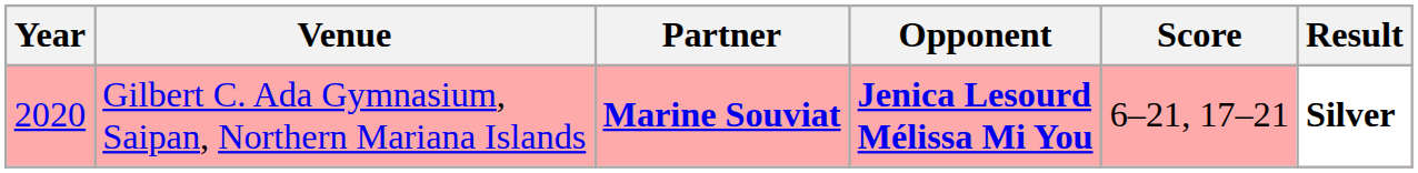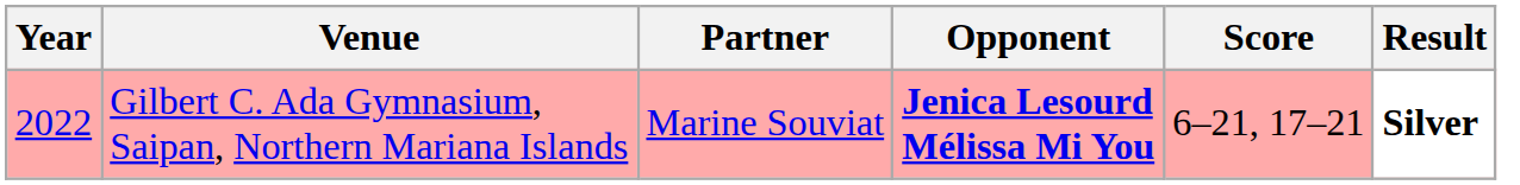 <table class="sortable wikitable" style="font-size: 90%;">
 <tr>
 <th>Year</th>
 <th>Venue</th>
 <th>Partner</th>
 <th>Opponent</th>
 <th>Score</th>
 <th>Result</th>
 </tr>
 <tr style="background:#FFAAAA">
-<td align="center"><a href='#'>2020</a></td>
+<td align="center"><a href='#'>2022</a></td>
 <td align="left"><a href='#'>Gilbert C. Ada Gymnasium</a>,<br><a href='#'>Saipan</a>, <a href='#'>Northern Mariana Islands</a></td>
-<td align="left"><strong> <a href='#'>Marine Souviat</a></strong></td>
+<td align="left"> <a href='#'>Marine Souviat</a></td>
 <td align="left"><strong> <a href='#'>Jenica Lesourd</a><br> <a href='#'>Mélissa Mi You</a></strong></td>
 <td align="left">6–21, 17–21</td>
 <td style="text-align:left; background:white"> <strong>Silver</strong></td>
 </tr>
 </table>
